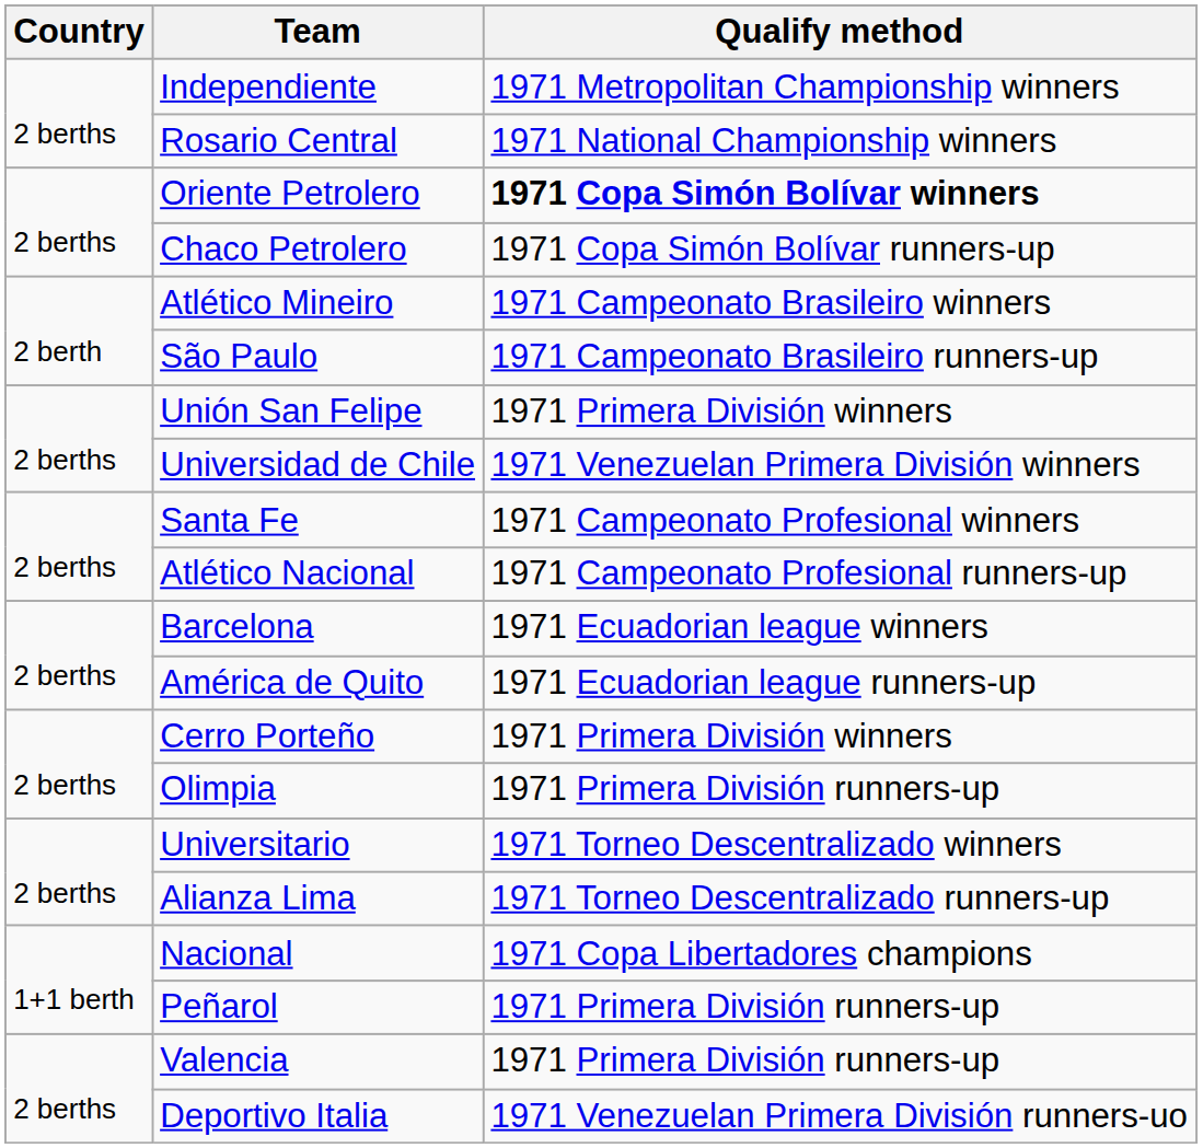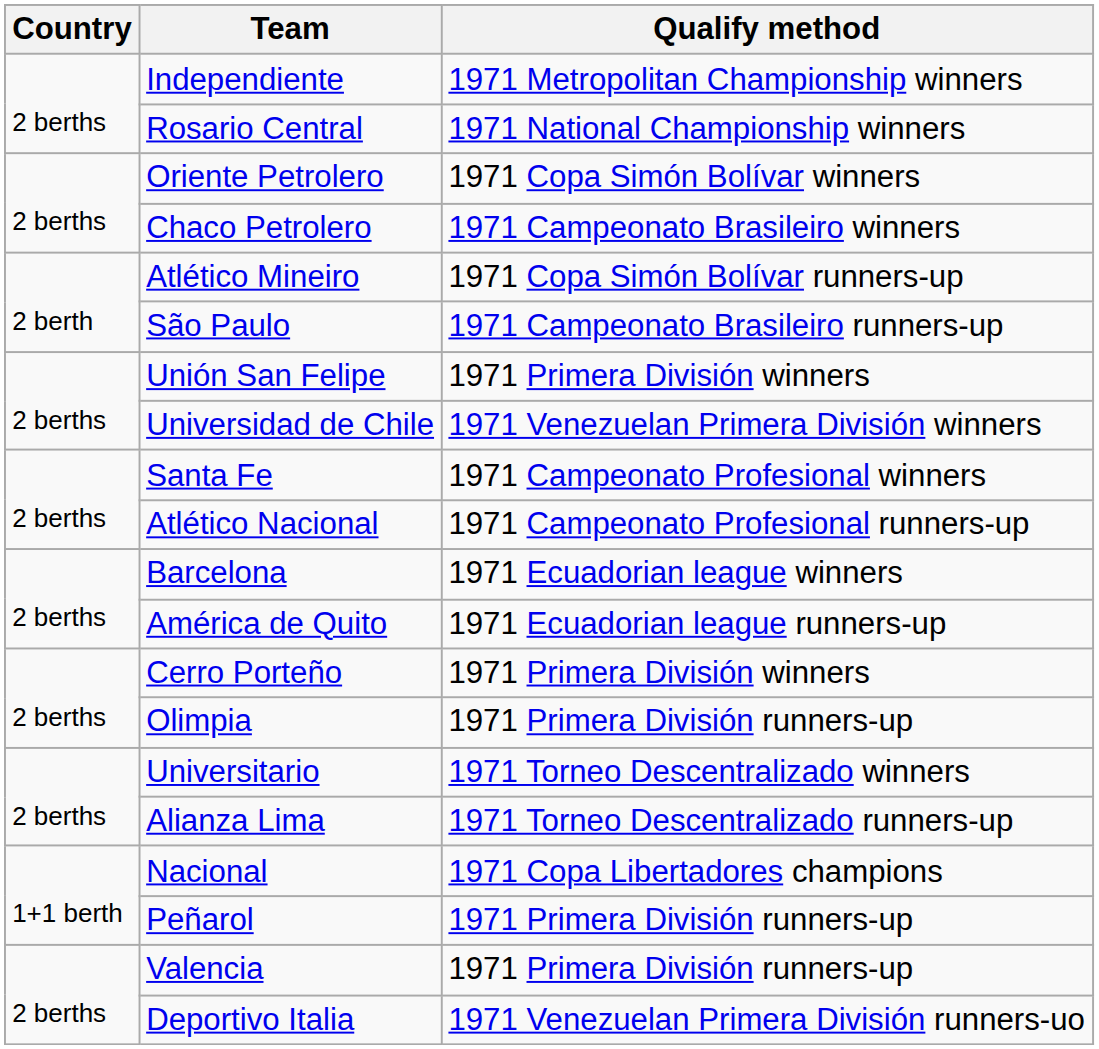 <table class="wikitable">
 <tr>
 <th>Country</th>
 <th>Team</th>
 <th>Qualify method</th>
 </tr>
 <tr>
 <td rowspan="2"><br><small>2 berths</small></td>
 <td><a href='#'>Independiente</a></td>
 <td><a href='#'>1971 Metropolitan Championship</a> winners</td>
 </tr>
 <tr>
 <td><a href='#'>Rosario Central</a></td>
 <td><a href='#'>1971 National Championship</a> winners</td>
 </tr>
 <tr>
 <td rowspan="2"><br><small>2 berths</small></td>
 <td><a href='#'>Oriente Petrolero</a></td>
-<td><strong>1971 <a href='#'>Copa Simón Bolívar</a> winners</strong></td>
+<td>1971 <a href='#'>Copa Simón Bolívar</a> winners</td>
 </tr>
 <tr>
 <td><a href='#'>Chaco Petrolero</a></td>
-<td>1971 <a href='#'>Copa Simón Bolívar</a> runners-up</td>
+<td><a href='#'>1971 Campeonato Brasileiro</a> winners</td>
 </tr>
 <tr>
 <td rowspan="2"><br><small>2 berth</small></td>
 <td><a href='#'>Atlético Mineiro</a></td>
-<td><a href='#'>1971 Campeonato Brasileiro</a> winners</td>
+<td>1971 <a href='#'>Copa Simón Bolívar</a> runners-up</td>
 </tr>
 <tr>
 <td><a href='#'>São Paulo</a></td>
 <td><a href='#'>1971 Campeonato Brasileiro</a> runners-up</td>
 </tr>
 <tr>
 <td rowspan="2"><br><small>2 berths</small></td>
 <td><a href='#'>Unión San Felipe</a></td>
 <td>1971 <a href='#'>Primera División</a> winners</td>
 </tr>
 <tr>
 <td><a href='#'>Universidad de Chile</a></td>
 <td><a href='#'>1971 Venezuelan Primera División</a> winners</td>
 </tr>
 <tr>
 <td rowspan="2"><br><small>2 berths</small></td>
 <td><a href='#'>Santa Fe</a></td>
 <td>1971 <a href='#'>Campeonato Profesional</a> winners</td>
 </tr>
 <tr>
 <td><a href='#'>Atlético Nacional</a></td>
 <td>1971 <a href='#'>Campeonato Profesional</a> runners-up</td>
 </tr>
 <tr>
 <td rowspan="2"><br><small>2 berths</small></td>
 <td><a href='#'>Barcelona</a></td>
 <td>1971 <a href='#'>Ecuadorian league</a> winners</td>
 </tr>
 <tr>
 <td><a href='#'>América de Quito</a></td>
 <td>1971 <a href='#'>Ecuadorian league</a> runners-up</td>
 </tr>
 <tr>
 <td rowspan="2"><br><small>2 berths</small></td>
 <td><a href='#'>Cerro Porteño</a></td>
 <td>1971 <a href='#'>Primera División</a> winners</td>
 </tr>
 <tr>
 <td><a href='#'>Olimpia</a></td>
 <td>1971 <a href='#'>Primera División</a> runners-up</td>
 </tr>
 <tr>
 <td rowspan="2"><br><small>2 berths</small></td>
 <td><a href='#'>Universitario</a></td>
 <td><a href='#'>1971 Torneo Descentralizado</a> winners</td>
 </tr>
 <tr>
 <td><a href='#'>Alianza Lima</a></td>
 <td><a href='#'>1971 Torneo Descentralizado</a> runners-up</td>
 </tr>
 <tr>
 <td rowspan="2"><br><small>1+1 berth</small></td>
 <td><a href='#'>Nacional</a></td>
 <td><a href='#'>1971 Copa Libertadores</a> champions</td>
 </tr>
 <tr>
 <td><a href='#'>Peñarol</a></td>
 <td><a href='#'>1971 Primera División</a> runners-up</td>
 </tr>
 <tr>
 <td rowspan="2"><br><small>2 berths</small></td>
 <td><a href='#'>Valencia</a></td>
 <td>1971 <a href='#'>Primera División</a> runners-up</td>
 </tr>
 <tr>
 <td><a href='#'>Deportivo Italia</a></td>
 <td><a href='#'>1971 Venezuelan Primera División</a> runners-uo</td>
 </tr>
 </table>
